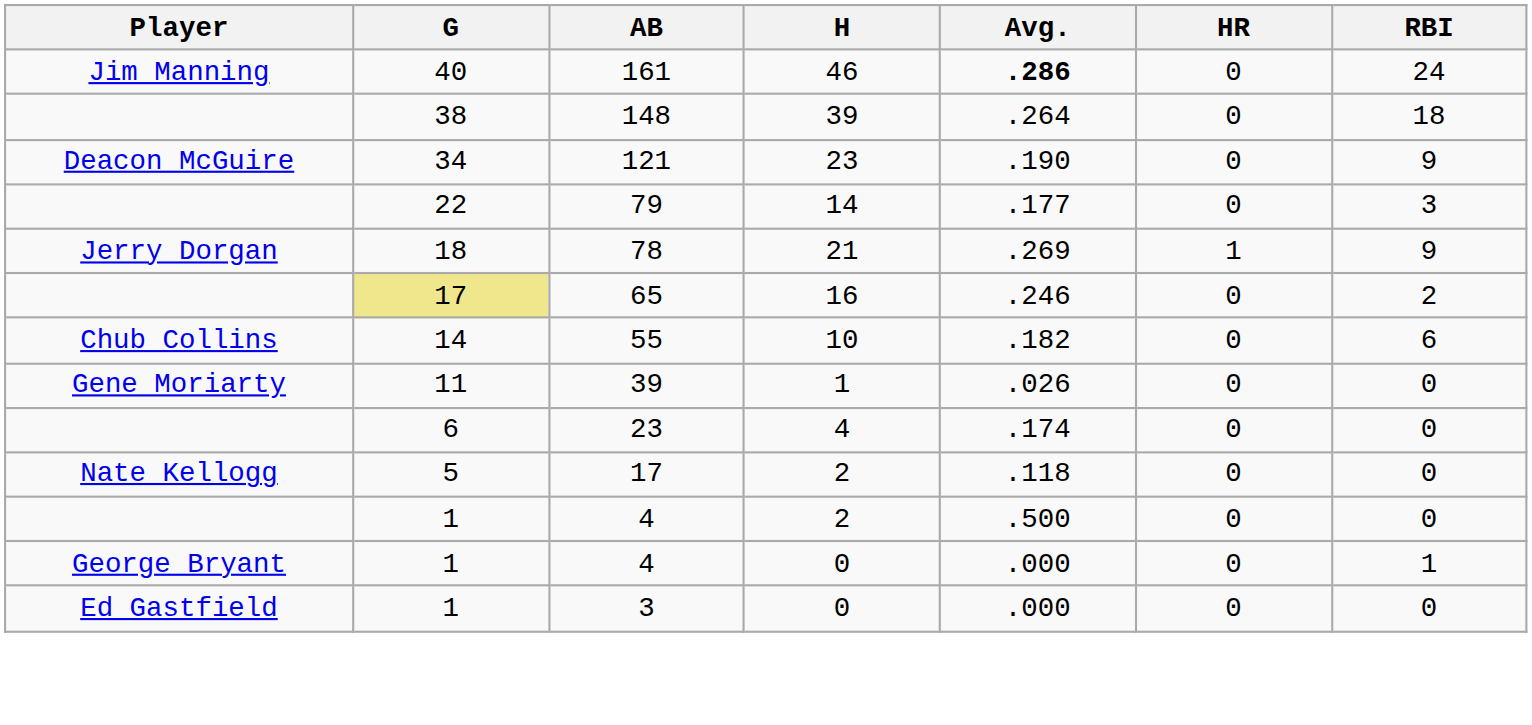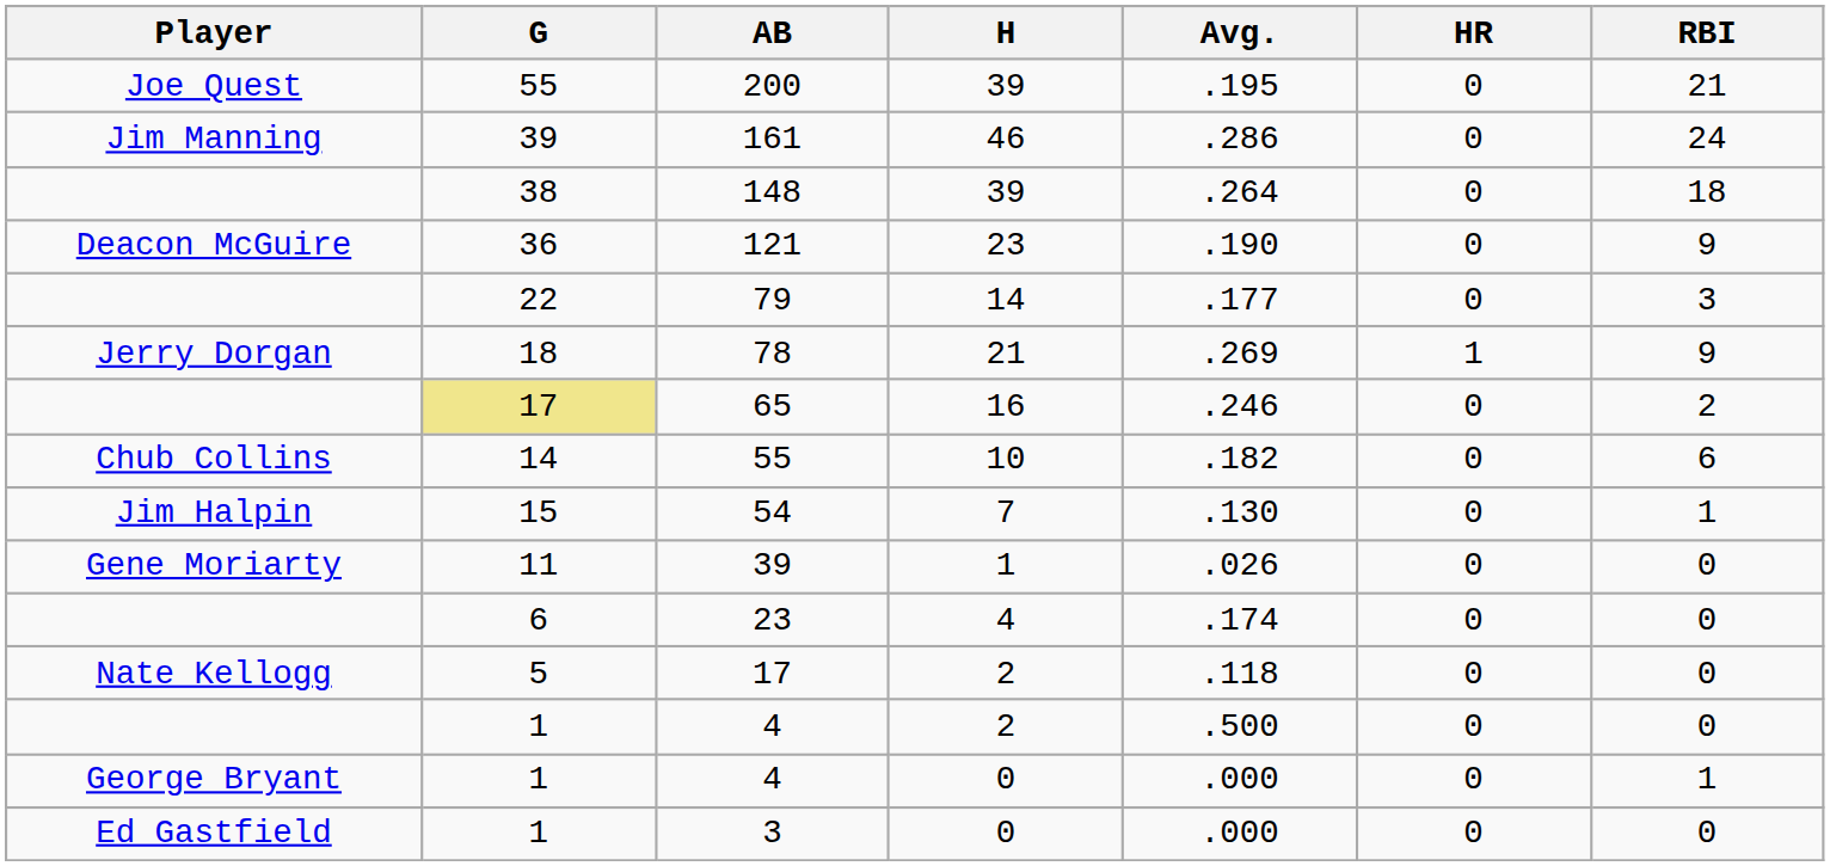 <table class="wikitable sortable">
 <tr>
 <th bgcolor="#DDDDFF" width="16%">Player</th>
 <th bgcolor="#DDDDFF" width="9%">G</th>
 <th bgcolor="#DDDDFF" width="9%">AB</th>
 <th bgcolor="#DDDDFF" width="9%">H</th>
 <th bgcolor="#DDDDFF" width="9%">Avg.</th>
 <th bgcolor="#DDDDFF" width="9%">HR</th>
 <th bgcolor="#DDDDFF" width="9%">RBI</th>
 </tr>
+<tr align="center">
+<td><a href='#'>Joe Quest</a></td>
+<td>55</td>
+<td>200</td>
+<td>39</td>
+<td>.195</td>
+<td>0</td>
+<td>21</td>
+</tr>
 <tr align=center>
 <td><a href='#'>Jim Manning</a></td>
-<td>40</td>
+<td>39</td>
 <td>161</td>
 <td>46</td>
-<td><strong>.286</strong></td>
+<td>.286</td>
 <td>0</td>
 <td>24</td>
 </tr>
 <tr align=center>
 <td></td>
 <td>38</td>
 <td>148</td>
 <td>39</td>
 <td>.264</td>
 <td>0</td>
 <td>18</td>
 </tr>
 <tr align="center">
 <td><a href='#'>Deacon McGuire</a></td>
-<td>34</td>
+<td>36</td>
 <td>121</td>
 <td>23</td>
 <td>.190</td>
 <td>0</td>
 <td>9</td>
 </tr>
 <tr align=center>
 <td></td>
 <td>22</td>
 <td>79</td>
 <td>14</td>
 <td>.177</td>
 <td>0</td>
 <td>3</td>
 </tr>
 <tr align="center">
 <td><a href='#'>Jerry Dorgan</a></td>
 <td>18</td>
 <td>78</td>
 <td>21</td>
 <td>.269</td>
 <td>1</td>
 <td>9</td>
 </tr>
 <tr align=center>
 <td></td>
 <td style="background: khaki;">17</td>
 <td>65</td>
 <td>16</td>
 <td>.246</td>
 <td>0</td>
 <td>2</td>
 </tr>
 <tr align="center">
 <td><a href='#'>Chub Collins</a></td>
 <td>14</td>
 <td>55</td>
 <td>10</td>
 <td>.182</td>
 <td>0</td>
 <td>6</td>
+</tr>
+<tr align=center>
+<td><a href='#'>Jim Halpin</a></td>
+<td>15</td>
+<td>54</td>
+<td>7</td>
+<td>.130</td>
+<td>0</td>
+<td>1</td>
 </tr>
 <tr align=center>
 <td><a href='#'>Gene Moriarty</a></td>
 <td>11</td>
 <td>39</td>
 <td>1</td>
 <td>.026</td>
 <td>0</td>
 <td>0</td>
 </tr>
 <tr align=center>
 <td></td>
 <td>6</td>
 <td>23</td>
 <td>4</td>
 <td>.174</td>
 <td>0</td>
 <td>0</td>
 </tr>
 <tr align="center">
 <td><a href='#'>Nate Kellogg</a></td>
 <td>5</td>
 <td>17</td>
 <td>2</td>
 <td>.118</td>
 <td>0</td>
 <td>0</td>
 </tr>
 <tr align=center>
 <td></td>
 <td>1</td>
 <td>4</td>
 <td>2</td>
 <td>.500</td>
 <td>0</td>
 <td>0</td>
 </tr>
 <tr align="center">
 <td><a href='#'>George Bryant</a></td>
 <td>1</td>
 <td>4</td>
 <td>0</td>
 <td>.000</td>
 <td>0</td>
 <td>1</td>
 </tr>
 <tr align="center">
 <td><a href='#'>Ed Gastfield</a></td>
 <td>1</td>
 <td>3</td>
 <td>0</td>
 <td>.000</td>
 <td>0</td>
 <td>0</td>
 </tr>
 </table>
